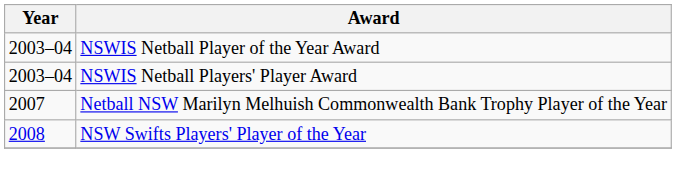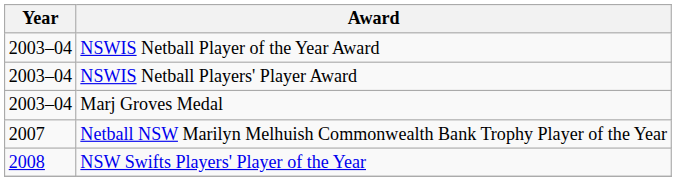 <table class="wikitable collapsible">
 <tr>
 <th>Year</th>
 <th>Award</th>
 </tr>
 <tr>
 <td>2003–04</td>
 <td><a href='#'>NSWIS</a> Netball Player of the Year Award</td>
 </tr>
 <tr>
 <td>2003–04</td>
 <td><a href='#'>NSWIS</a> Netball Players' Player Award <em></em></td>
 </tr>
 <tr>
+<td>2003–04</td>
+<td>Marj Groves Medal</td>
+</tr>
+<tr>
 <td>2007</td>
 <td><a href='#'>Netball NSW</a> Marilyn Melhuish Commonwealth Bank Trophy Player of the Year</td>
 </tr>
 <tr>
 <td><a href='#'>2008</a></td>
 <td><a href='#'>NSW Swifts Players' Player of the Year</a></td>
 </tr>
 <tr>
 </tr>
 </table>
